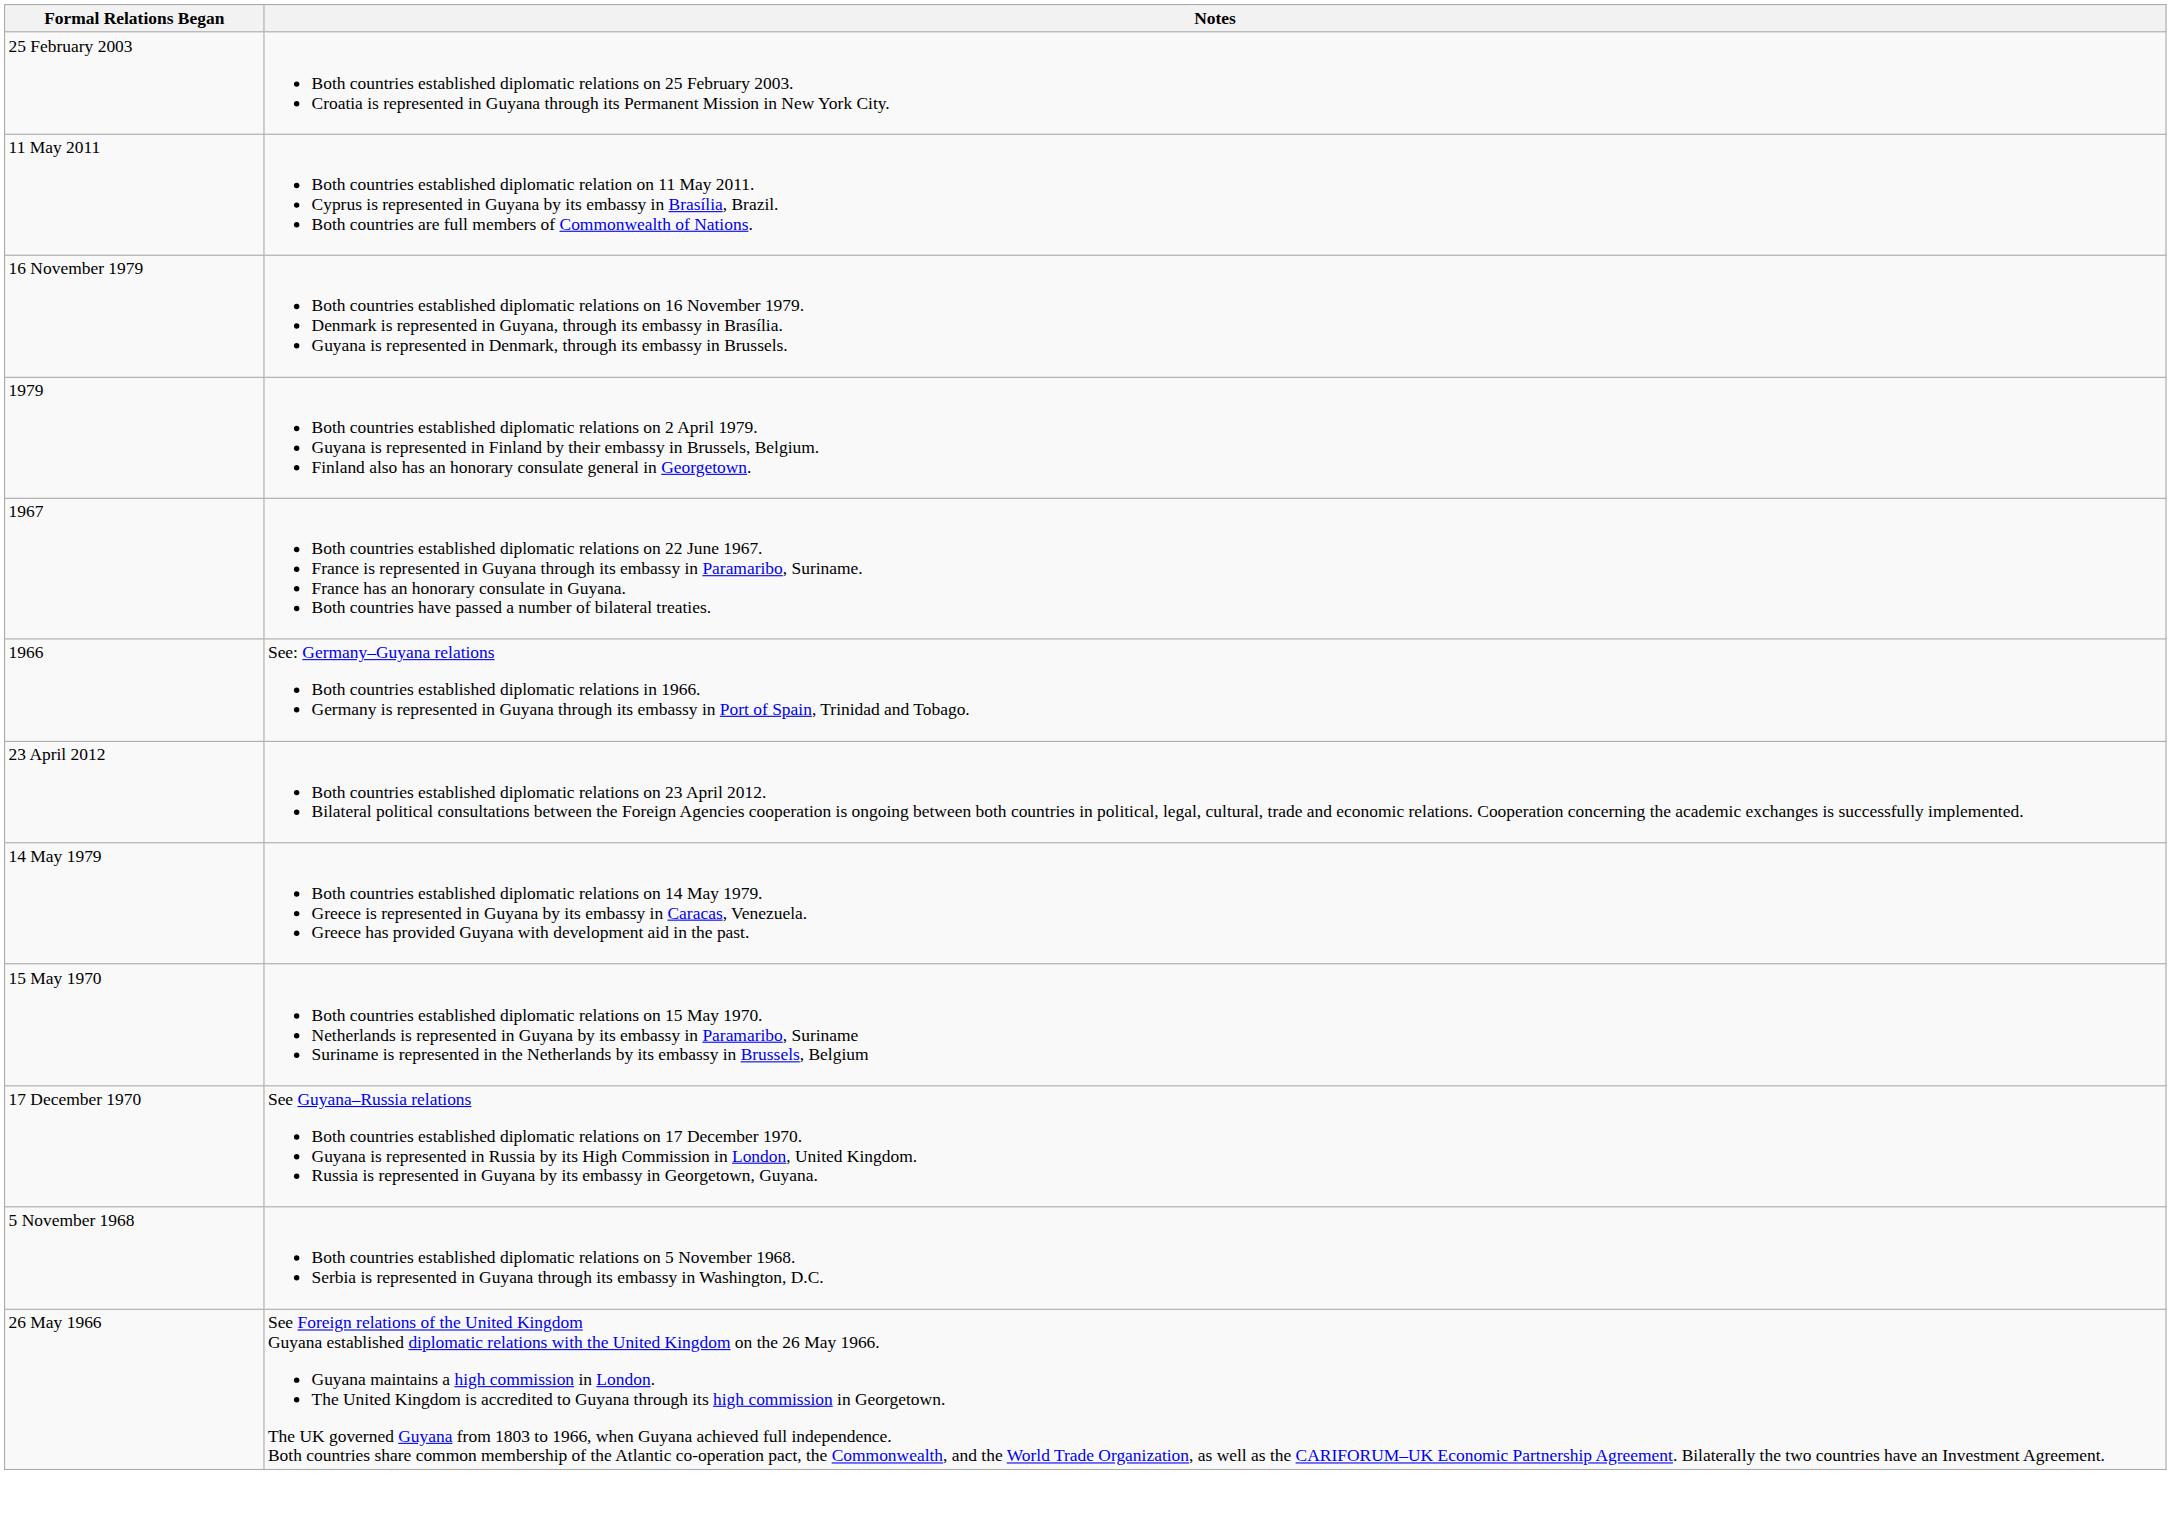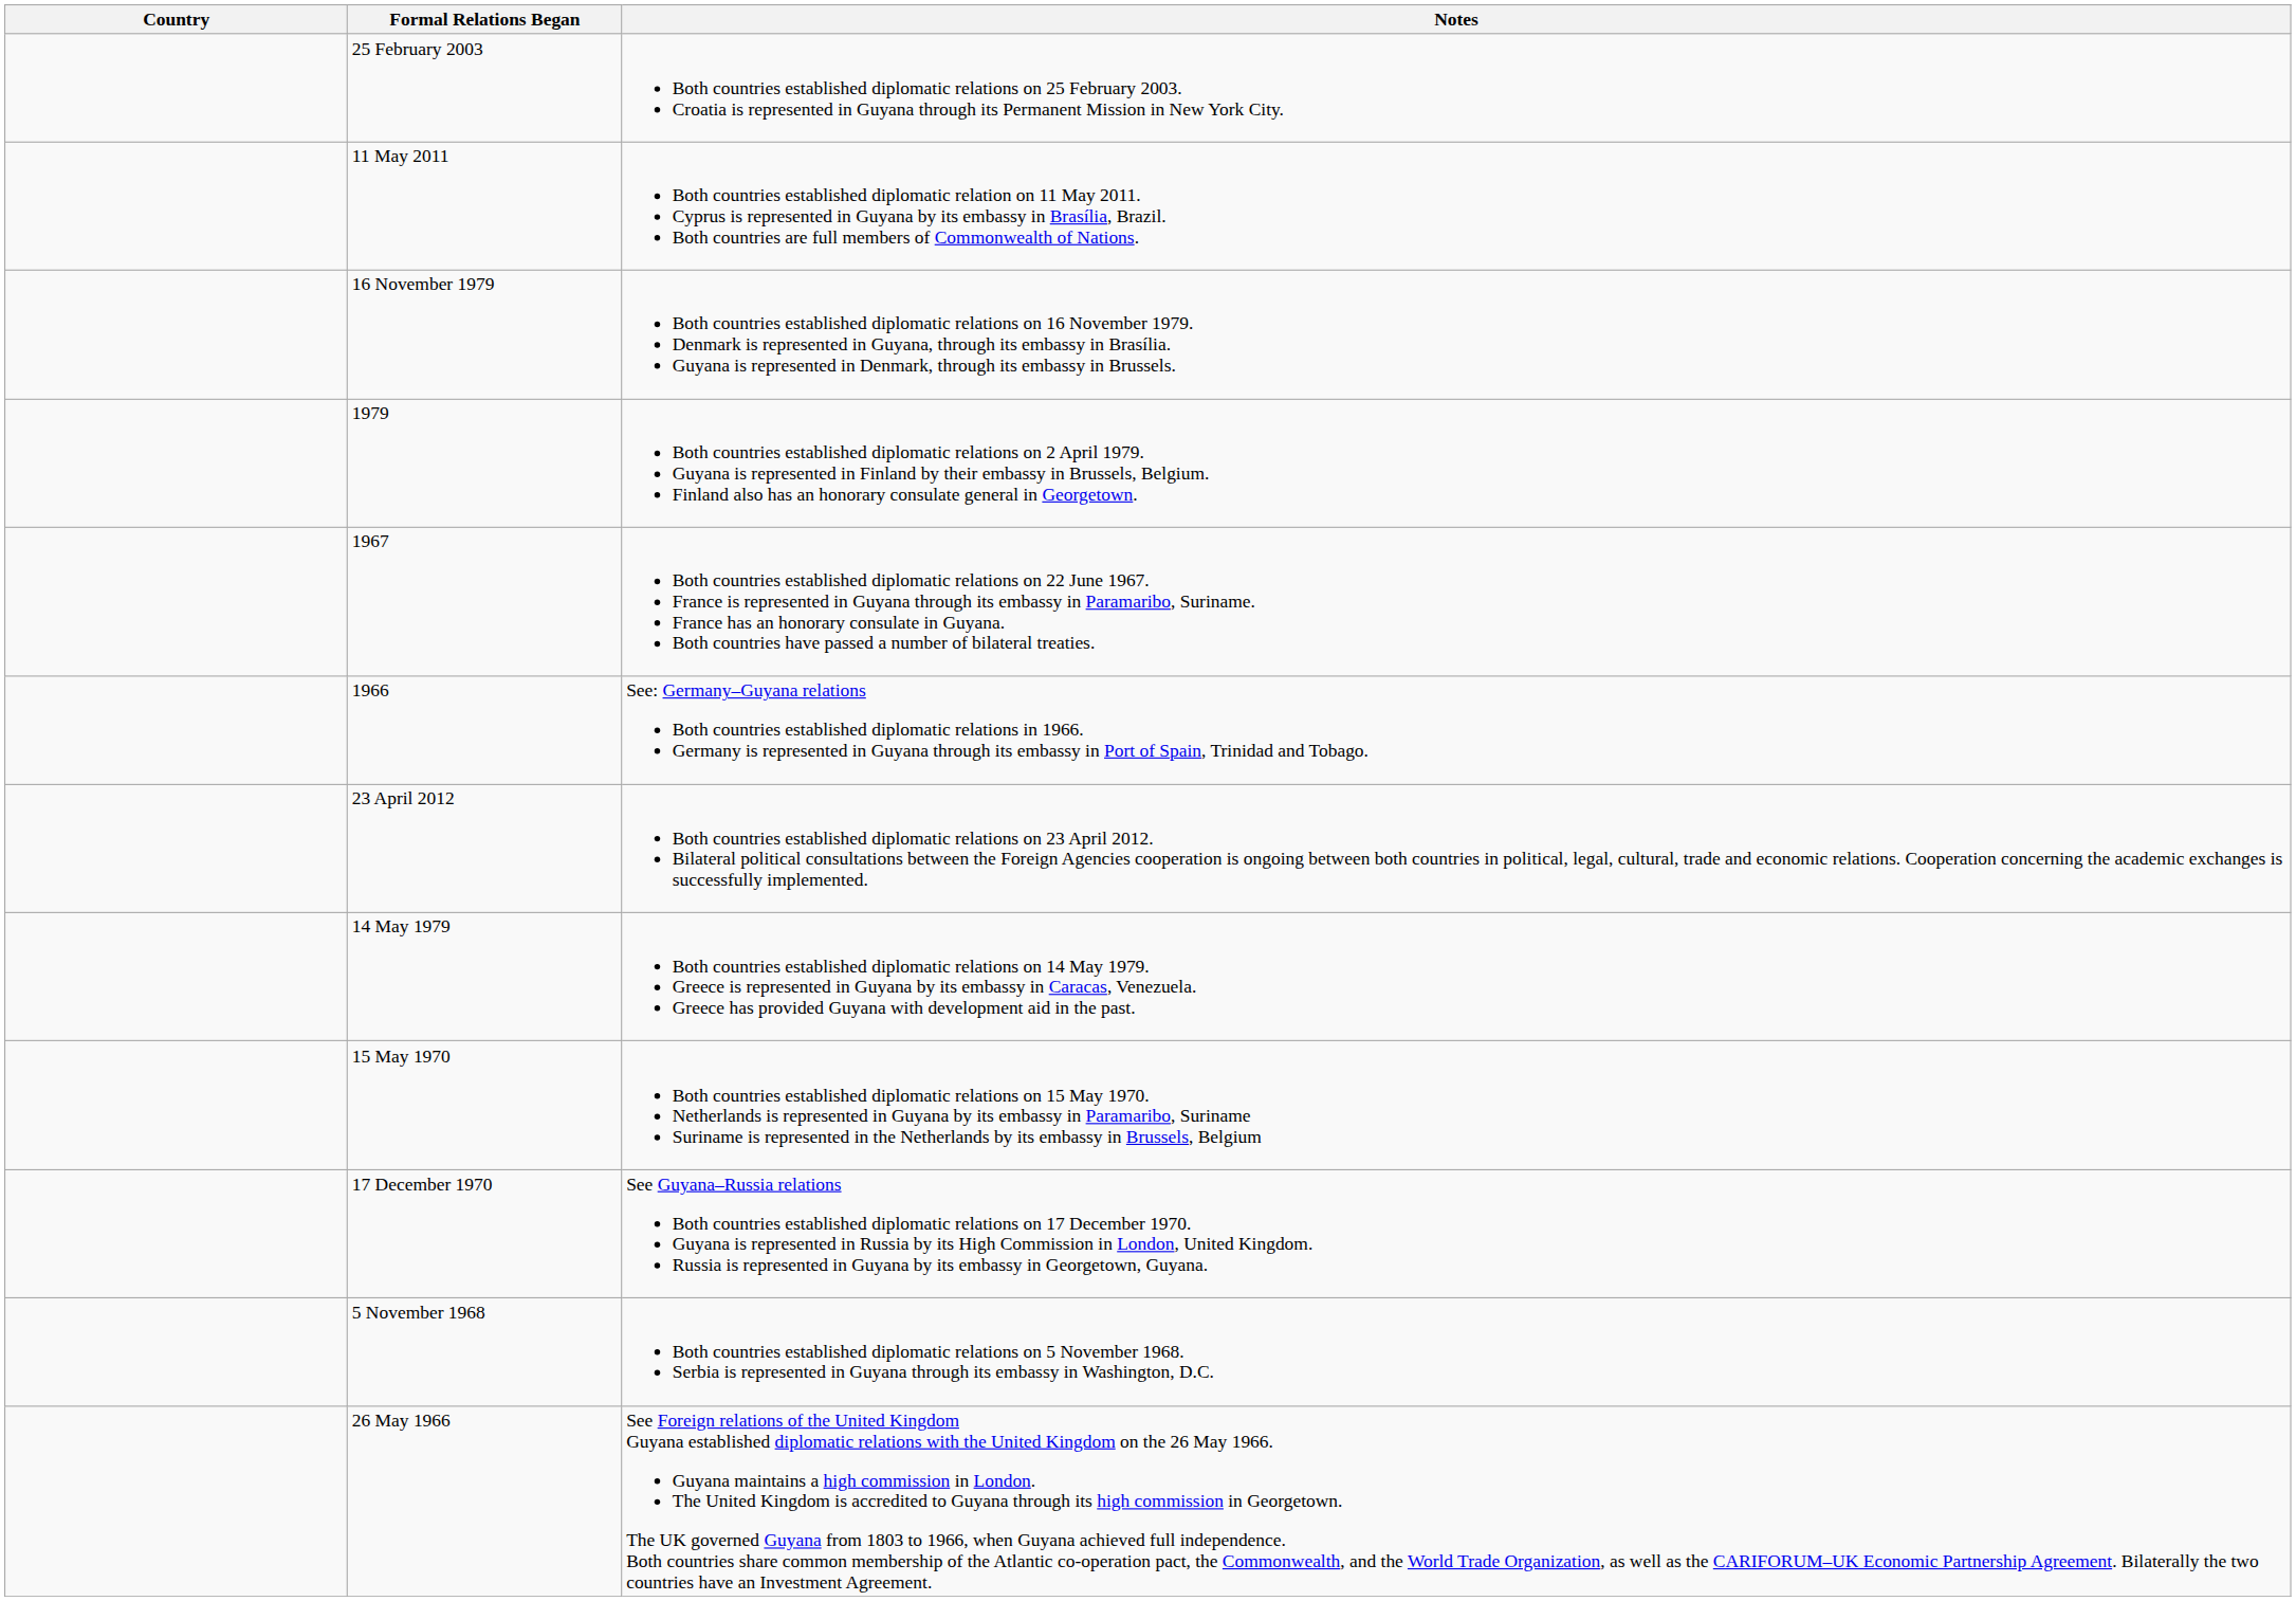 <table class="wikitable sortable" style="width:100%; margin:auto;">
 <tr>
+<th style="width:15%;">Country</th>
 <th style="width:12%;">Formal Relations Began</th>
 <th>Notes</th>
 </tr>
 <tr valign="top">
+<td></td>
 <td>25 February 2003</td>
 <td><br><ul><li>Both countries established diplomatic relations on 25 February 2003.</li><li>Croatia is represented in Guyana through its Permanent Mission in New York City.</li></ul></td>
 </tr>
 <tr valign="top">
+<td></td>
 <td>11 May 2011</td>
 <td><br><ul><li>Both countries established diplomatic relation on 11 May 2011.</li><li>Cyprus is represented in Guyana by its embassy in <a href='#'>Brasília</a>, Brazil.</li><li>Both countries are full members of <a href='#'>Commonwealth of Nations</a>.</li></ul></td>
 </tr>
 <tr valign="top">
+<td></td>
 <td>16 November 1979</td>
 <td><br><ul><li>Both countries established diplomatic relations on 16 November 1979.</li><li>Denmark is represented in Guyana, through its embassy in Brasília.</li><li>Guyana is represented in Denmark, through its embassy in Brussels.</li></ul></td>
 </tr>
 <tr valign="top">
+<td></td>
 <td>1979</td>
 <td><br><ul><li>Both countries established diplomatic relations on 2 April 1979.</li><li>Guyana is represented in Finland by their embassy in Brussels, Belgium.</li><li>Finland also has an honorary consulate general in <a href='#'>Georgetown</a>.</li></ul></td>
 </tr>
 <tr valign="top">
+<td></td>
 <td>1967</td>
 <td><br><ul><li>Both countries established diplomatic relations on 22 June 1967.</li><li>France is represented in Guyana through its embassy in <a href='#'>Paramaribo</a>, Suriname.</li><li>France has an honorary consulate in Guyana.</li><li>Both countries have passed a number of bilateral treaties.</li></ul></td>
 </tr>
 <tr valign="top">
+<td></td>
 <td>1966</td>
 <td>See: <a href='#'>Germany–Guyana relations</a><br><ul><li>Both countries established diplomatic relations in 1966.</li><li>Germany is represented in Guyana through its embassy in <a href='#'>Port of Spain</a>, Trinidad and Tobago.</li></ul></td>
 </tr>
 <tr valign="top">
+<td></td>
 <td>23 April 2012</td>
 <td><br><ul><li>Both countries established diplomatic relations on 23 April 2012.</li><li>Bilateral political consultations between the Foreign Agencies cooperation is ongoing between both countries in political, legal, cultural, trade and economic relations. Cooperation concerning the academic exchanges is successfully implemented.</li></ul></td>
 </tr>
 <tr valign="top">
+<td></td>
 <td>14 May 1979</td>
 <td><br><ul><li>Both countries established diplomatic relations on 14 May 1979.</li><li>Greece is represented in Guyana by its embassy in <a href='#'>Caracas</a>, Venezuela.</li><li>Greece has provided Guyana with development aid in the past.</li></ul></td>
 </tr>
 <tr valign="top">
+<td></td>
 <td>15 May 1970</td>
 <td><br><ul><li>Both countries established diplomatic relations on 15 May 1970.</li><li>Netherlands is represented in Guyana by its embassy in <a href='#'>Paramaribo</a>, Suriname</li><li>Suriname is represented in the Netherlands by its embassy in <a href='#'>Brussels</a>, Belgium</li></ul></td>
 </tr>
 <tr valign="top">
+<td></td>
 <td>17 December 1970</td>
 <td>See <a href='#'>Guyana–Russia relations</a><br><ul><li>Both countries established diplomatic relations on 17 December 1970.</li><li>Guyana is represented in Russia by its High Commission in <a href='#'>London</a>, United Kingdom.</li><li>Russia is represented in Guyana by its embassy in Georgetown, Guyana.</li></ul></td>
 </tr>
 <tr valign="top">
+<td></td>
 <td>5 November 1968</td>
 <td><br><ul><li>Both countries established diplomatic relations on 5 November 1968.</li><li>Serbia is represented in Guyana through its embassy in Washington, D.C.</li></ul></td>
 </tr>
 <tr valign="top">
+<td></td>
 <td>26 May 1966</td>
 <td>See <a href='#'>Foreign relations of the United Kingdom</a><br>Guyana established <a href='#'>diplomatic relations with the United Kingdom</a> on the 26 May 1966.<ul><li>Guyana maintains a <a href='#'>high commission</a> in <a href='#'>London</a>.</li><li>The United Kingdom is accredited to Guyana through its <a href='#'>high commission</a> in Georgetown.</li></ul>The UK governed <a href='#'>Guyana</a> from 1803 to 1966, when Guyana achieved full independence.<br>Both countries share common membership of the Atlantic co-operation pact, the <a href='#'>Commonwealth</a>, and the <a href='#'>World Trade Organization</a>, as well as the <a href='#'>CARIFORUM–UK Economic Partnership Agreement</a>. Bilaterally the two countries have an Investment Agreement.</td>
 </tr>
 </table>
